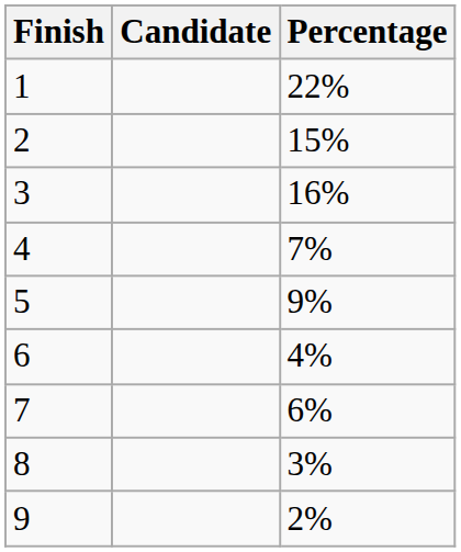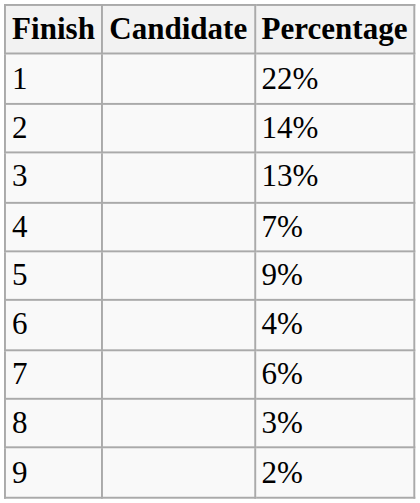 <table class="wikitable sortable">
 <tr>
 <th>Finish</th>
 <th>Candidate</th>
 <th>Percentage</th>
 </tr>
 <tr>
 <td>1</td>
 <td></td>
 <td>22%</td>
 </tr>
 <tr>
 <td>2</td>
 <td></td>
-<td>15%</td>
+<td>14%</td>
 </tr>
 <tr>
 <td>3</td>
 <td></td>
-<td>16%</td>
+<td>13%</td>
 </tr>
 <tr>
 <td>4</td>
 <td></td>
 <td>7%</td>
 </tr>
 <tr>
 <td>5</td>
 <td></td>
 <td>9%</td>
 </tr>
 <tr>
 <td>6</td>
 <td></td>
 <td>4%</td>
 </tr>
 <tr>
 <td>7</td>
 <td></td>
 <td>6%</td>
 </tr>
 <tr>
 <td>8</td>
 <td></td>
 <td>3%</td>
 </tr>
 <tr>
 <td>9</td>
 <td></td>
 <td>2%</td>
 </tr>
 </table>
